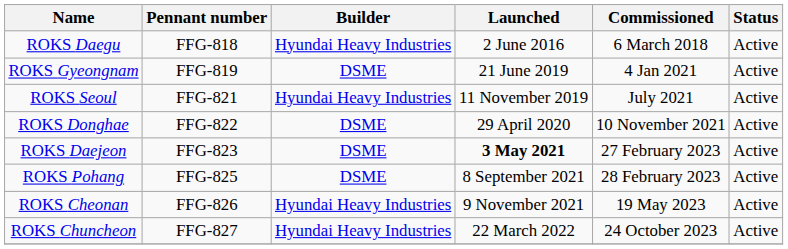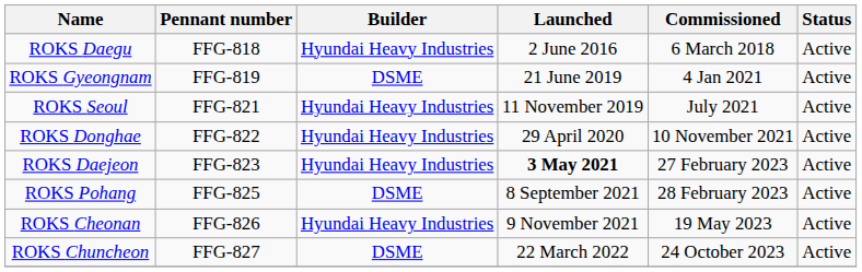 <table class="wikitable" style="text-align:center;">
 <tr>
 <th>Name</th>
 <th>Pennant number</th>
 <th>Builder</th>
 <th>Launched</th>
 <th>Commissioned</th>
 <th>Status</th>
 </tr>
 <tr>
 <td><a href='#'>ROKS <em>Daegu</em></a></td>
 <td>FFG-818</td>
 <td><a href='#'>Hyundai Heavy Industries</a></td>
 <td>2 June 2016</td>
 <td>6 March 2018</td>
 <td>Active</td>
 </tr>
 <tr>
 <td><a href='#'>ROKS <em>Gyeongnam</em></a></td>
 <td>FFG-819</td>
 <td><a href='#'>DSME</a></td>
 <td>21 June 2019</td>
 <td>4 Jan 2021</td>
 <td>Active</td>
 </tr>
 <tr>
 <td><a href='#'>ROKS <em>Seoul</em></a></td>
 <td>FFG-821</td>
 <td><a href='#'>Hyundai Heavy Industries</a></td>
 <td>11 November 2019</td>
 <td>July 2021</td>
 <td>Active</td>
 </tr>
 <tr>
 <td><a href='#'>ROKS <em>Donghae</em></a></td>
 <td>FFG-822</td>
-<td><a href='#'>DSME</a></td>
+<td><a href='#'>Hyundai Heavy Industries</a></td>
 <td>29 April 2020</td>
 <td>10 November 2021</td>
 <td>Active</td>
 </tr>
 <tr>
 <td><a href='#'>ROKS <em>Daejeon</em></a></td>
 <td>FFG-823</td>
-<td><a href='#'>DSME</a></td>
+<td><a href='#'>Hyundai Heavy Industries</a></td>
 <td><strong>3 May 2021</strong></td>
 <td>27 February 2023</td>
 <td>Active</td>
 </tr>
 <tr>
 <td><a href='#'>ROKS <em>Pohang</em></a></td>
 <td>FFG-825</td>
 <td><a href='#'>DSME</a></td>
 <td>8 September 2021</td>
 <td>28 February 2023</td>
 <td>Active</td>
 </tr>
 <tr>
 <td><a href='#'>ROKS <em>Cheonan</em></a></td>
 <td>FFG-826</td>
 <td><a href='#'>Hyundai Heavy Industries</a></td>
 <td>9 November 2021</td>
 <td>19 May 2023</td>
 <td>Active</td>
 </tr>
 <tr>
 <td><a href='#'>ROKS <em>Chuncheon</em></a></td>
 <td>FFG-827</td>
-<td><a href='#'>Hyundai Heavy Industries</a></td>
+<td><a href='#'>DSME</a></td>
 <td>22 March 2022</td>
 <td>24 October 2023</td>
 <td>Active</td>
 </tr>
 <tr>
 </tr>
 </table>
